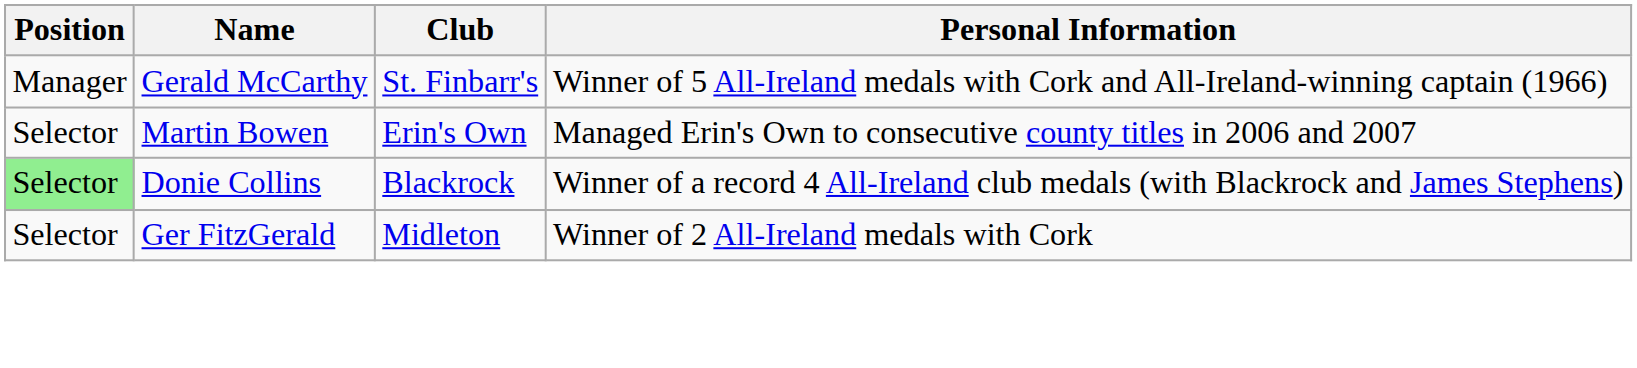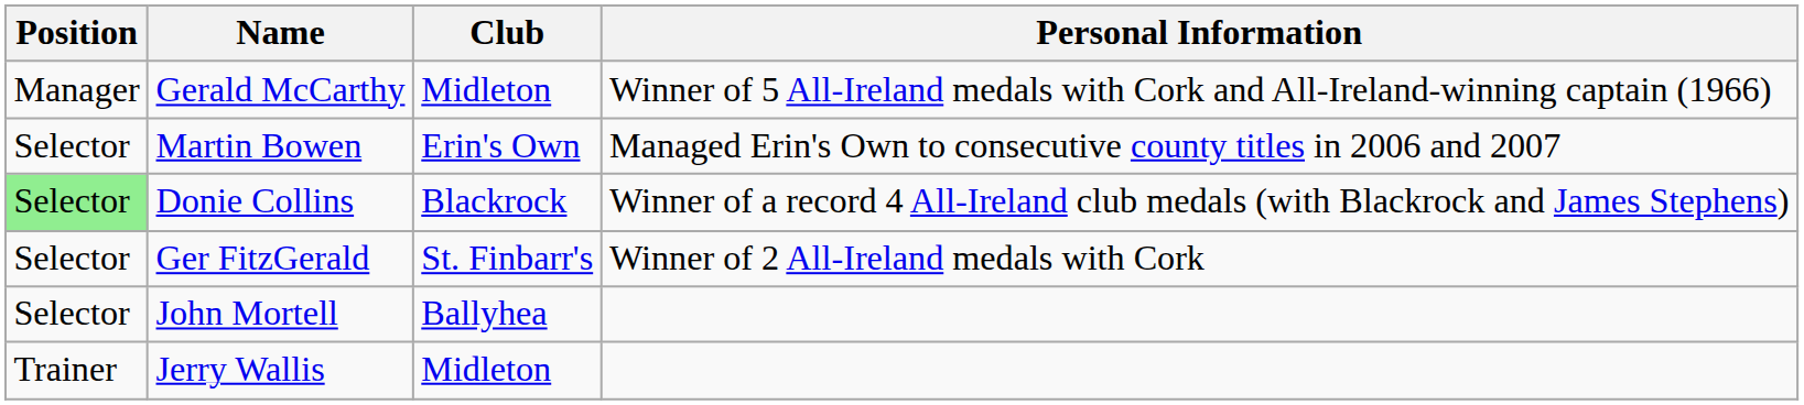 <table class="wikitable" style="text-align: left;">
 <tr>
 <th>Position</th>
 <th>Name</th>
 <th>Club</th>
 <th>Personal Information</th>
 </tr>
 <tr>
 <td>Manager</td>
 <td><a href='#'>Gerald McCarthy</a></td>
-<td><a href='#'>St. Finbarr's</a></td>
+<td><a href='#'>Midleton</a></td>
 <td>Winner of 5 <a href='#'>All-Ireland</a> medals with Cork and All-Ireland-winning captain (1966)</td>
 </tr>
 <tr>
 <td>Selector</td>
 <td><a href='#'>Martin Bowen</a></td>
 <td><a href='#'>Erin's Own</a></td>
 <td>Managed Erin's Own to consecutive <a href='#'>county titles</a> in 2006 and 2007</td>
 </tr>
 <tr>
 <td style="background: lightgreen;">Selector</td>
 <td><a href='#'>Donie Collins</a></td>
 <td><a href='#'>Blackrock</a></td>
 <td>Winner of a record 4 <a href='#'>All-Ireland</a> club medals (with Blackrock and <a href='#'>James Stephens</a>)</td>
 </tr>
 <tr>
 <td>Selector</td>
 <td><a href='#'>Ger FitzGerald</a></td>
-<td><a href='#'>Midleton</a></td>
+<td><a href='#'>St. Finbarr's</a></td>
 <td>Winner of 2 <a href='#'>All-Ireland</a> medals with Cork</td>
 </tr>
+<tr>
+<td>Selector</td>
+<td><a href='#'>John Mortell</a></td>
+<td><a href='#'>Ballyhea</a></td>
+<td></td>
+</tr>
+<tr>
+<td>Trainer</td>
+<td><a href='#'>Jerry Wallis</a></td>
+<td><a href='#'>Midleton</a></td>
+<td></td>
+</tr>
 </table>
